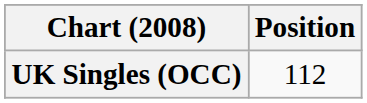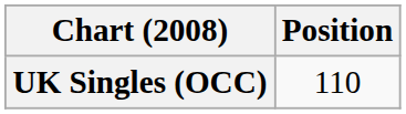 <table class="wikitable plainrowheaders" style="text-align:center">
 <tr>
 <th scope="col">Chart (2008)</th>
 <th scope="col">Position</th>
 </tr>
 <tr>
 <th scope="row">UK Singles (OCC)</th>
-<td>112</td>
+<td>110</td>
 </tr>
 </table>
